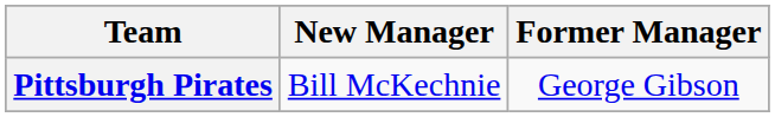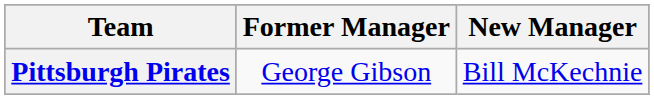 <table class="wikitable plainrowheaders" style="text-align:center;">
 <tr>
 <th>Team</th>
+<th>Former Manager</th>
 <th>New Manager</th>
-<th>Former Manager</th>
 </tr>
 <tr>
 <th scope="row" style="text-align:center;"><a href='#'>Pittsburgh Pirates</a></th>
+<td><a href='#'>George Gibson</a></td>
 <td><a href='#'>Bill McKechnie</a></td>
-<td><a href='#'>George Gibson</a></td>
 </tr>
 </table>
